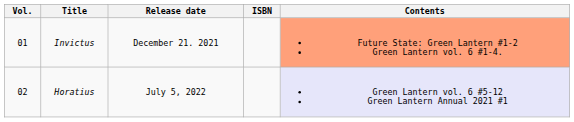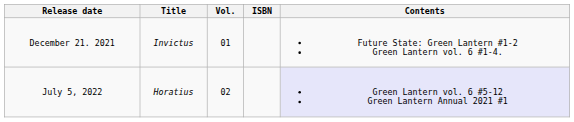 <table class="wikitable" style="width:100%;">
 <tr style="text-align: center;">
+<th>Release date</th>
+<th>Title</th>
 <th>Vol.</th>
-<th>Title</th>
-<th>Release date</th>
 <th>ISBN</th>
 <th>Contents</th>
 </tr>
 <tr style="text-align: center;">
+<td>December 21. 2021</td>
+<td><em>Invictus</em></td>
 <td>01</td>
-<td><em>Invictus</em></td>
-<td>December 21. 2021</td>
 <td></td>
-<td style="background: lightsalmon;"><br><ul><li>Future State: Green Lantern #1-2</li><li>Green Lantern vol. 6 #1-4.</li></ul></td>
+<td><br><ul><li>Future State: Green Lantern #1-2</li><li>Green Lantern vol. 6 #1-4.</li></ul></td>
 </tr>
 <tr style="text-align: center;">
+<td>July 5, 2022</td>
+<td><em>Horatius</em></td>
 <td>02</td>
-<td><em>Horatius</em></td>
-<td>July 5, 2022</td>
 <td></td>
 <td style="background: lavender;"><br><ul><li>Green Lantern vol. 6 #5-12</li><li>Green Lantern Annual 2021 #1</li></ul></td>
 </tr>
 </table>
